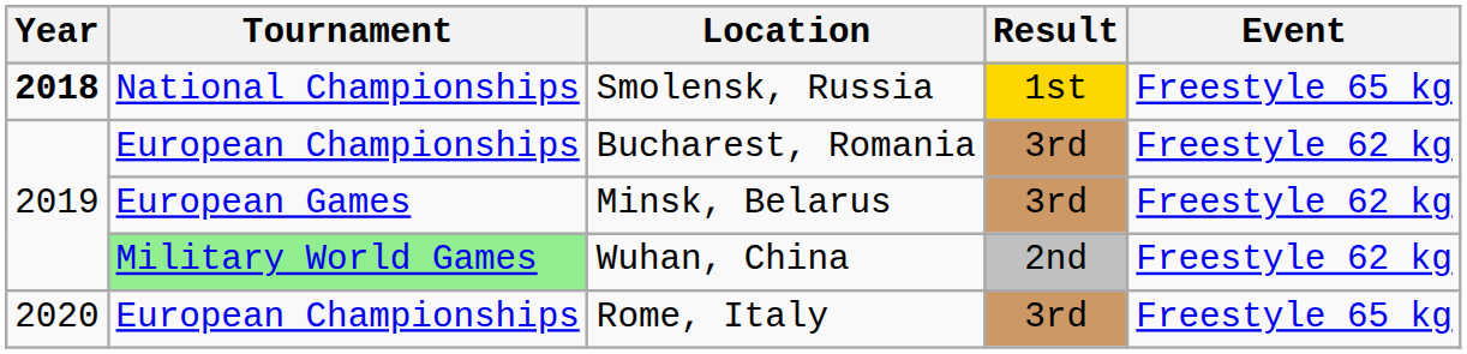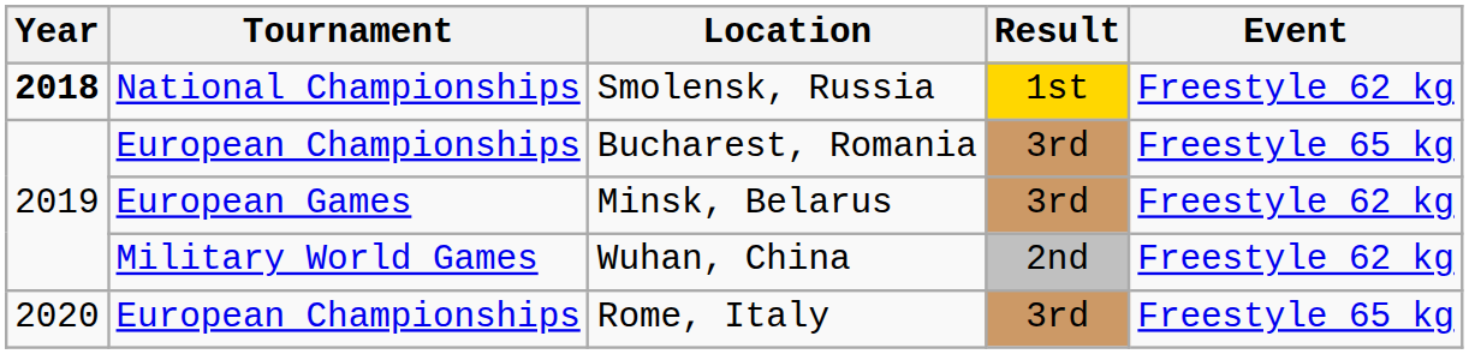 <table class="wikitable" style="font-size:95%;">
 <tr>
 <th>Year</th>
 <th>Tournament</th>
 <th>Location</th>
 <th>Result</th>
 <th>Event</th>
 </tr>
 <tr>
 <td><strong>2018</strong></td>
 <td><a href='#'>National Championships</a></td>
 <td>Smolensk, Russia</td>
 <td align="center" bgcolor="gold">1st</td>
-<td><a href='#'>Freestyle 65 kg</a></td>
+<td><a href='#'>Freestyle 62 kg</a></td>
 </tr>
 <tr>
 <td rowspan=3>2019</td>
 <td><a href='#'>European Championships</a></td>
 <td>Bucharest, Romania</td>
 <td align="center" bgcolor="cc9966">3rd</td>
-<td><a href='#'>Freestyle 62 kg</a></td>
+<td><a href='#'>Freestyle 65 kg</a></td>
 </tr>
 <tr>
 <td><a href='#'>European Games</a></td>
 <td>Minsk, Belarus</td>
 <td align="center" bgcolor="cc9966">3rd</td>
 <td><a href='#'>Freestyle 62 kg</a></td>
 </tr>
 <tr>
-<td style="background: lightgreen;"><a href='#'>Military World Games</a></td>
+<td><a href='#'>Military World Games</a></td>
 <td>Wuhan, China</td>
 <td align="center" bgcolor="silver">2nd</td>
 <td><a href='#'>Freestyle 62 kg</a></td>
 </tr>
 <tr>
 <td>2020</td>
 <td><a href='#'>European Championships</a></td>
 <td>Rome, Italy</td>
 <td align="center" bgcolor="cc9966">3rd</td>
 <td><a href='#'>Freestyle 65 kg</a></td>
 </tr>
 </table>
